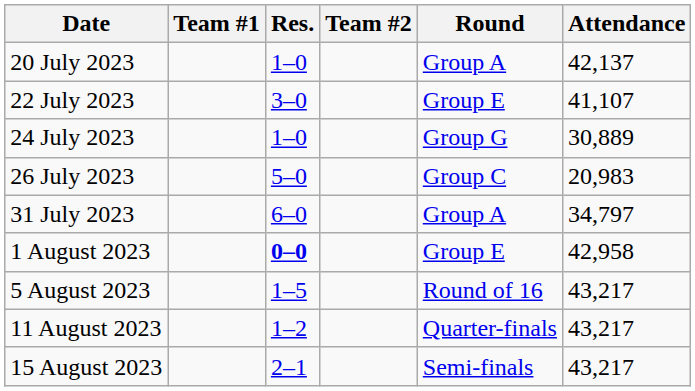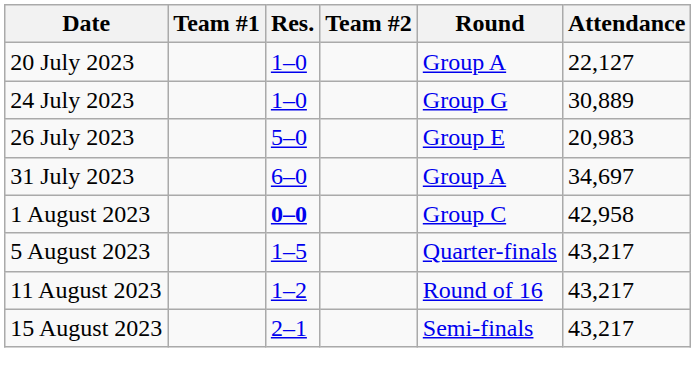 <table class="wikitable">
 <tr>
 <th>Date</th>
 <th>Team #1</th>
 <th>Res.</th>
 <th>Team #2</th>
 <th>Round</th>
 <th>Attendance</th>
 </tr>
 <tr>
 <td>20 July 2023</td>
 <td></td>
 <td><a href='#'>1–0</a></td>
 <td></td>
 <td><a href='#'>Group A</a></td>
-<td>42,137</td>
-</tr>
-<tr>
-<td>22 July 2023</td>
-<td></td>
-<td><a href='#'>3–0</a></td>
-<td></td>
-<td><a href='#'>Group E</a></td>
-<td>41,107</td>
+<td>22,127</td>
 </tr>
 <tr>
 <td>24 July 2023</td>
 <td></td>
 <td><a href='#'>1–0</a></td>
 <td></td>
 <td><a href='#'>Group G</a></td>
 <td>30,889</td>
 </tr>
 <tr>
 <td>26 July 2023</td>
 <td></td>
 <td><a href='#'>5–0</a></td>
 <td></td>
-<td><a href='#'>Group C</a></td>
+<td><a href='#'>Group E</a></td>
 <td>20,983</td>
 </tr>
 <tr>
 <td>31 July 2023</td>
 <td></td>
 <td><a href='#'>6–0</a></td>
 <td></td>
 <td><a href='#'>Group A</a></td>
-<td>34,797</td>
+<td>34,697</td>
 </tr>
 <tr>
 <td>1 August 2023</td>
 <td></td>
 <td><strong><a href='#'>0–0</a></strong></td>
 <td></td>
-<td><a href='#'>Group E</a></td>
+<td><a href='#'>Group C</a></td>
 <td>42,958</td>
 </tr>
 <tr>
 <td>5 August 2023</td>
 <td></td>
 <td><a href='#'>1–5</a></td>
 <td></td>
-<td><a href='#'>Round of 16</a></td>
+<td><a href='#'>Quarter-finals</a></td>
 <td>43,217</td>
 </tr>
 <tr>
 <td>11 August 2023</td>
 <td></td>
 <td><a href='#'>1–2</a></td>
 <td></td>
-<td><a href='#'>Quarter-finals</a></td>
+<td><a href='#'>Round of 16</a></td>
 <td>43,217</td>
 </tr>
 <tr>
 <td>15 August 2023</td>
 <td></td>
 <td><a href='#'>2–1</a></td>
 <td></td>
 <td><a href='#'>Semi-finals</a></td>
 <td>43,217</td>
 </tr>
 </table>
